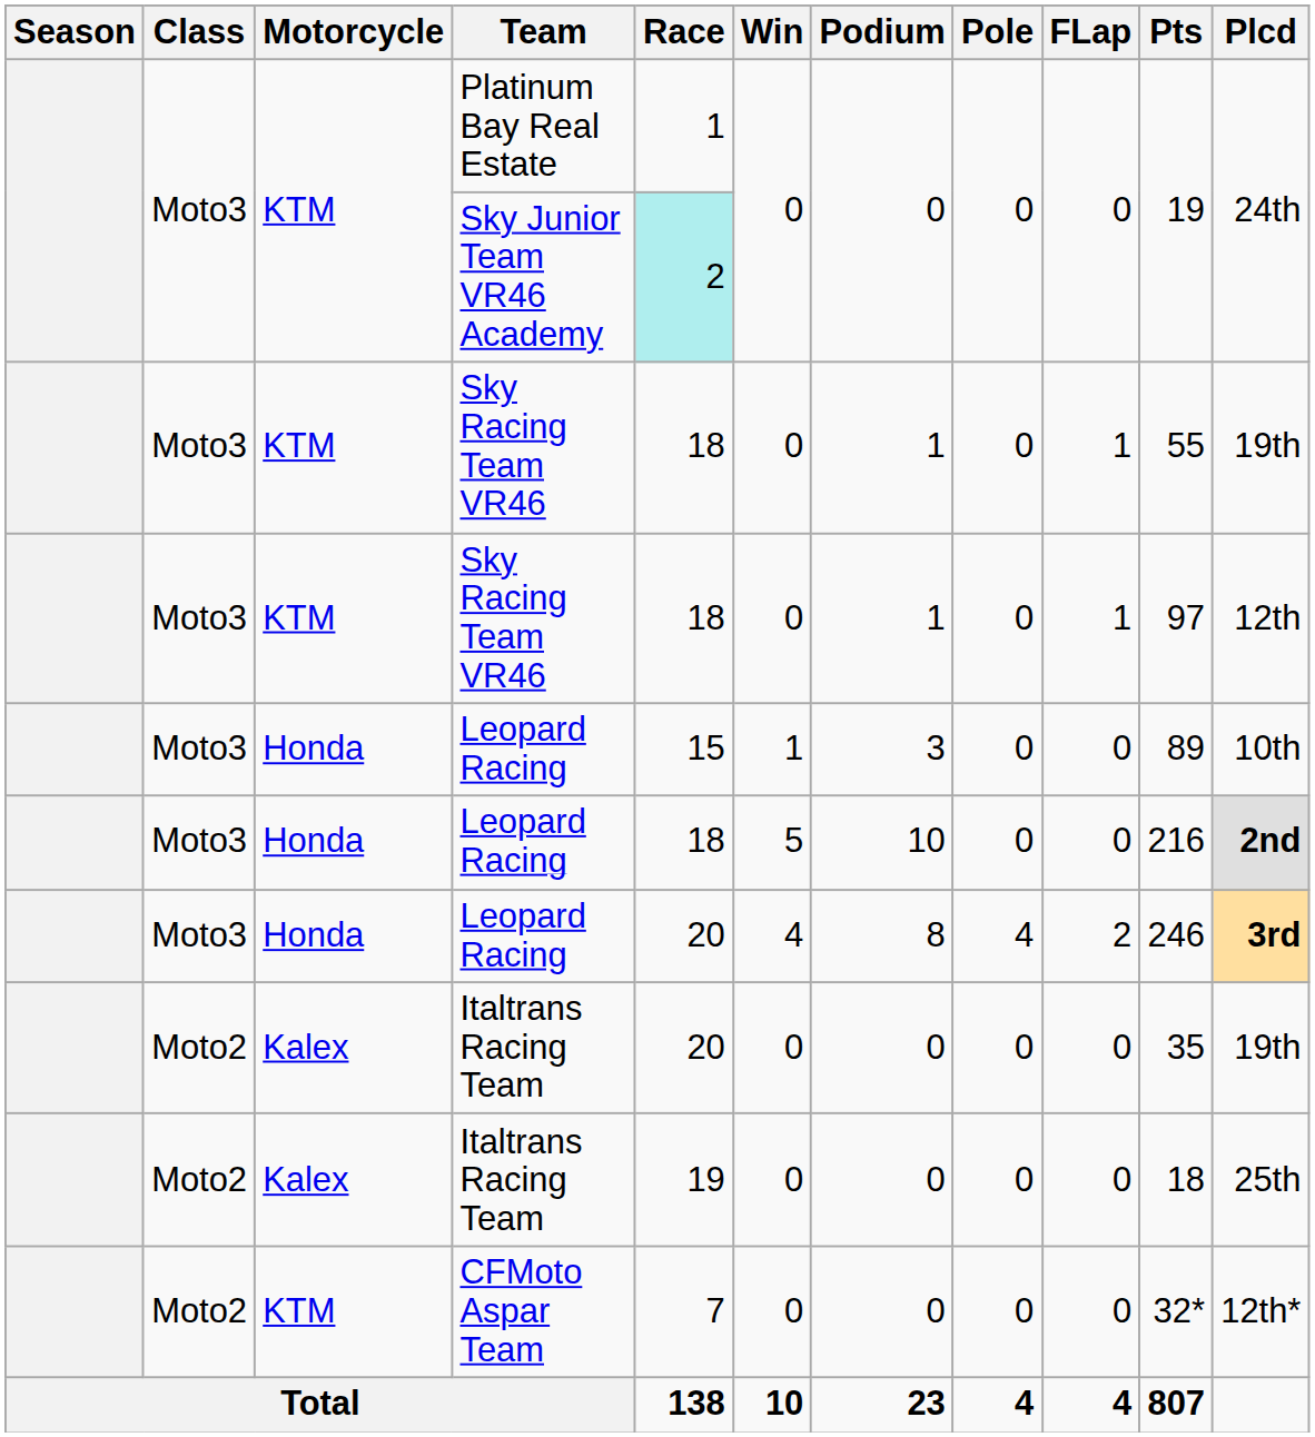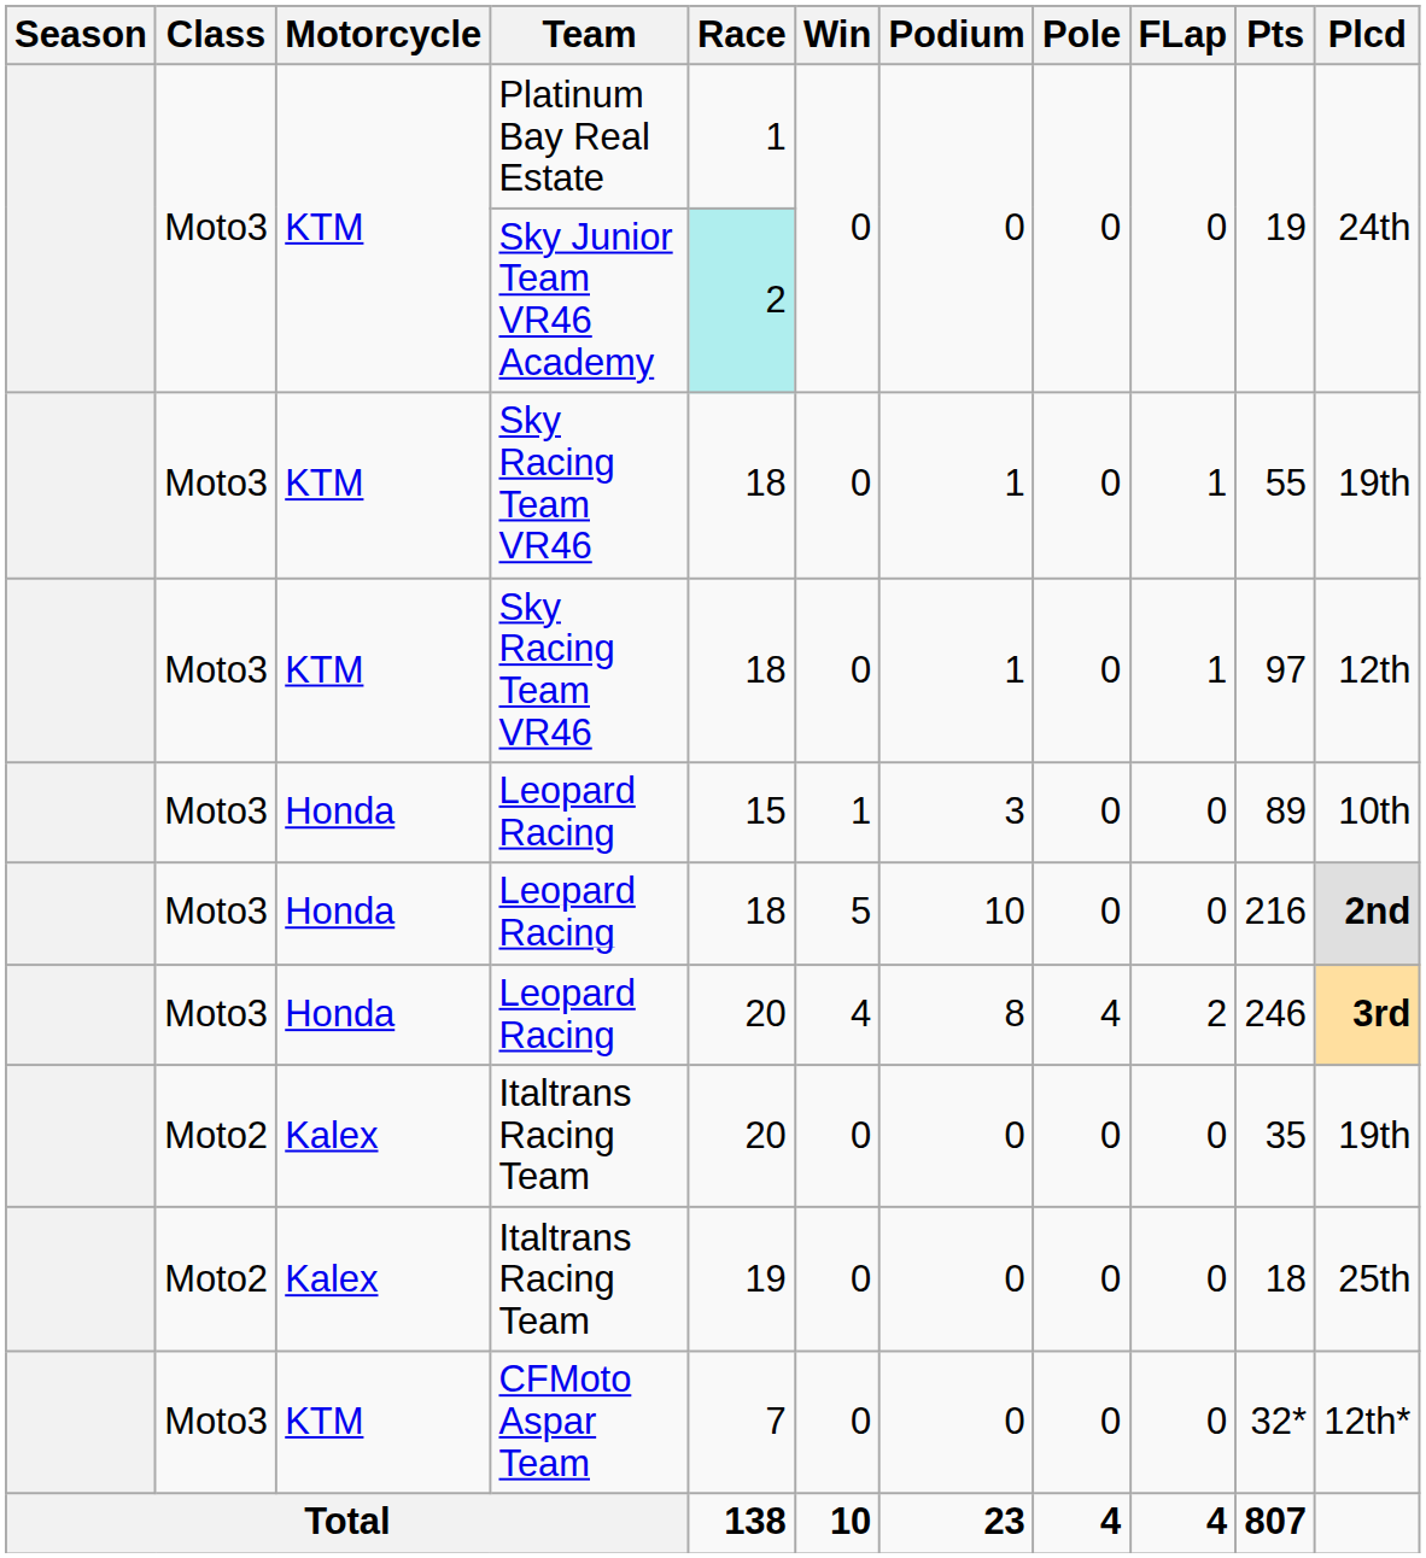 <table class="wikitable" style="text-align:right;">
 <tr>
 <th>Season</th>
 <th>Class</th>
 <th>Motorcycle</th>
 <th>Team</th>
 <th>Race</th>
 <th>Win</th>
 <th>Podium</th>
 <th>Pole</th>
 <th>FLap</th>
 <th>Pts</th>
 <th>Plcd</th>
 </tr>
 <tr>
 <th rowspan="2"></th>
 <td rowspan="2">Moto3</td>
 <td style="text-align:left;" rowspan="2"><a href='#'>KTM</a></td>
 <td style="text-align:left;">Platinum Bay Real Estate</td>
 <td>1</td>
 <td rowspan="2">0</td>
 <td rowspan="2">0</td>
 <td rowspan="2">0</td>
 <td rowspan="2">0</td>
 <td rowspan="2">19</td>
 <td rowspan="2">24th</td>
 </tr>
 <tr>
 <td style="text-align:left;"><a href='#'>Sky Junior Team VR46 Academy</a></td>
 <td style="background: paleturquoise;">2</td>
 </tr>
 <tr>
 <th></th>
 <td>Moto3</td>
 <td style="text-align:left;"><a href='#'>KTM</a></td>
 <td style="text-align:left;"><a href='#'>Sky Racing Team VR46</a></td>
 <td>18</td>
 <td>0</td>
 <td>1</td>
 <td>0</td>
 <td>1</td>
 <td>55</td>
 <td>19th</td>
 </tr>
 <tr>
 <th></th>
 <td>Moto3</td>
 <td style="text-align:left;"><a href='#'>KTM</a></td>
 <td style="text-align:left;"><a href='#'>Sky Racing Team VR46</a></td>
 <td>18</td>
 <td>0</td>
 <td>1</td>
 <td>0</td>
 <td>1</td>
 <td>97</td>
 <td>12th</td>
 </tr>
 <tr>
 <th></th>
 <td>Moto3</td>
 <td style="text-align:left;"><a href='#'>Honda</a></td>
 <td style="text-align:left;"><a href='#'>Leopard Racing</a></td>
 <td>15</td>
 <td>1</td>
 <td>3</td>
 <td>0</td>
 <td>0</td>
 <td>89</td>
 <td>10th</td>
 </tr>
 <tr>
 <th></th>
 <td>Moto3</td>
 <td style="text-align:left;"><a href='#'>Honda</a></td>
 <td style="text-align:left;"><a href='#'>Leopard Racing</a></td>
 <td>18</td>
 <td>5</td>
 <td>10</td>
 <td>0</td>
 <td>0</td>
 <td>216</td>
 <td style="background:#DFDFDF;"><strong>2nd</strong></td>
 </tr>
 <tr>
 <th></th>
 <td>Moto3</td>
 <td style="text-align:left;"><a href='#'>Honda</a></td>
 <td style="text-align:left;"><a href='#'>Leopard Racing</a></td>
 <td>20</td>
 <td>4</td>
 <td>8</td>
 <td>4</td>
 <td>2</td>
 <td>246</td>
 <td style="background:#FFDF9F;"><strong>3rd</strong></td>
 </tr>
 <tr>
 <th></th>
 <td>Moto2</td>
 <td style="text-align:left;"><a href='#'>Kalex</a></td>
 <td style="text-align:left;">Italtrans Racing Team</td>
 <td>20</td>
 <td>0</td>
 <td>0</td>
 <td>0</td>
 <td>0</td>
 <td>35</td>
 <td>19th</td>
 </tr>
 <tr>
 <th></th>
 <td>Moto2</td>
 <td style="text-align:left;"><a href='#'>Kalex</a></td>
 <td style="text-align:left;">Italtrans Racing Team</td>
 <td>19</td>
 <td>0</td>
 <td>0</td>
 <td>0</td>
 <td>0</td>
 <td>18</td>
 <td>25th</td>
 </tr>
 <tr>
 <th></th>
-<td>Moto2</td>
+<td>Moto3</td>
 <td style="text-align:left;"><a href='#'>KTM</a></td>
 <td style="text-align:left;"><a href='#'>CFMoto Aspar Team</a></td>
 <td>7</td>
 <td>0</td>
 <td>0</td>
 <td>0</td>
 <td>0</td>
 <td>32*</td>
 <td>12th*</td>
 </tr>
 <tr>
 <th colspan="4">Total</th>
 <td><strong>138</strong></td>
 <td><strong>10</strong></td>
 <td><strong>23</strong></td>
 <td><strong>4</strong></td>
 <td><strong>4</strong></td>
 <td><strong>807</strong></td>
 <td></td>
 </tr>
 </table>
